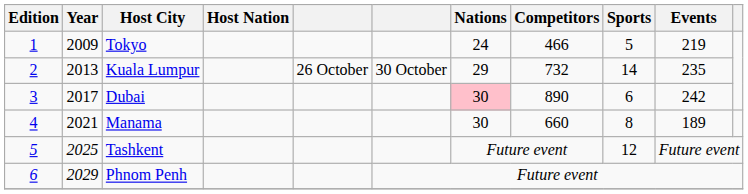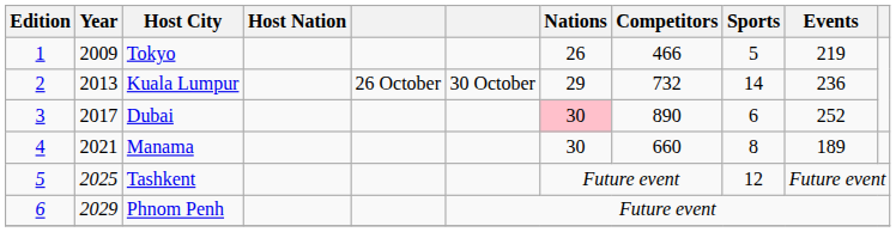 <table class="wikitable" style="text-align:center; font-size:90%;">
 <tr>
 <th>Edition</th>
 <th>Year</th>
 <th>Host City</th>
 <th>Host Nation</th>
 <th></th>
 <th></th>
 <th>Nations</th>
 <th>Competitors</th>
 <th>Sports</th>
 <th>Events</th>
 <th></th>
 </tr>
 <tr>
 <td><a href='#'>1</a></td>
 <td>2009</td>
 <td align=left><a href='#'>Tokyo</a></td>
 <td align=left></td>
 <td align=left></td>
 <td align=left></td>
-<td>24</td>
+<td>26</td>
 <td>466</td>
 <td>5</td>
 <td>219</td>
 <td rowspan=3></td>
 </tr>
 <tr>
 <td><a href='#'>2</a></td>
 <td>2013</td>
 <td align=left><a href='#'>Kuala Lumpur</a></td>
 <td align=left></td>
 <td align=left>26 October</td>
 <td align=left>30 October</td>
 <td>29</td>
 <td>732</td>
 <td>14</td>
-<td>235</td>
+<td>236</td>
 </tr>
 <tr>
 <td><a href='#'>3</a></td>
 <td>2017</td>
 <td align=left><a href='#'>Dubai</a></td>
 <td align=left></td>
 <td align=left></td>
 <td align=left></td>
 <td style="background: pink;">30</td>
 <td>890</td>
 <td>6</td>
-<td>242</td>
+<td>252</td>
 </tr>
 <tr>
 <td><a href='#'>4</a></td>
 <td>2021</td>
 <td align=left><a href='#'>Manama</a></td>
 <td align=left></td>
 <td align=left></td>
 <td align=left></td>
 <td>30</td>
 <td>660</td>
 <td>8</td>
 <td>189</td>
 <td align=left></td>
 </tr>
 <tr>
 <td><em><a href='#'>5</a></em></td>
 <td><em>2025</em></td>
 <td align=left><a href='#'>Tashkent</a></td>
 <td align=left></td>
 <td align=left></td>
 <td align=left></td>
 <td colspan=2 style="text-align:center"><em>Future event</em></td>
 <td>12</td>
 <td colspan=2 style="text-align:center"><em>Future event</em></td>
 </tr>
 <tr>
 <td><em><a href='#'>6</a></em></td>
 <td><em>2029</em></td>
 <td align=left><a href='#'>Phnom Penh</a></td>
 <td align=left></td>
 <td align=left></td>
 <td colspan=6 style="text-align:center"><em>Future event</em></td>
 </tr>
 <tr>
 </tr>
 </table>
